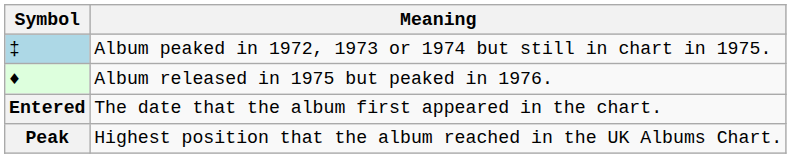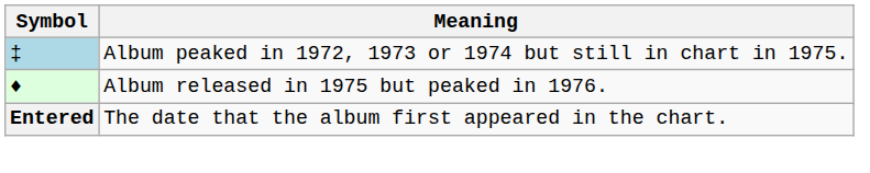 <table Class="wikitable">
 <tr>
 <th>Symbol</th>
 <th>Meaning</th>
 </tr>
 <tr>
 <td bgcolor=lightblue>‡</td>
 <td>Album peaked in 1972, 1973 or 1974 but still in chart in 1975.</td>
 </tr>
 <tr>
 <td bgcolor=#DDFFDD>♦</td>
 <td>Album released in 1975 but peaked in 1976.</td>
 </tr>
 <tr>
 <th>Entered</th>
 <td>The date that the album first appeared in the chart.</td>
 </tr>
-<tr>
-<th>Peak</th>
-<td>Highest position that the album reached in the UK Albums Chart.</td>
-</tr>
 </table>
